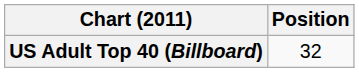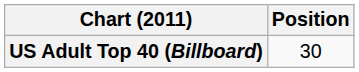 <table class="wikitable plainrowheaders" style="text-align:center">
 <tr>
 <th scope="col">Chart (2011)</th>
 <th scope="col">Position</th>
 </tr>
 <tr>
 <th scope="row">US Adult Top 40 (<em>Billboard</em>)</th>
-<td>32</td>
+<td>30</td>
 </tr>
 </table>
